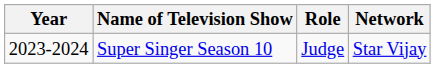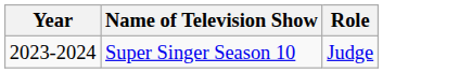 <table class="wikitable">
 <tr>
 <th>Year</th>
 <th>Name of Television Show</th>
 <th>Role</th>
-<th>Network</th>
 </tr>
 <tr>
 <td>2023-2024</td>
 <td><a href='#'>Super Singer Season 10</a></td>
 <td><a href='#'>Judge</a></td>
-<td><a href='#'>Star Vijay</a></td>
 </tr>
 </table>
